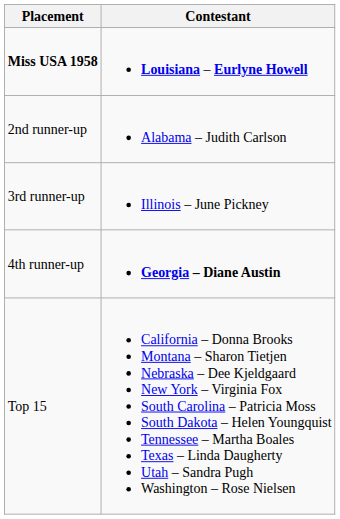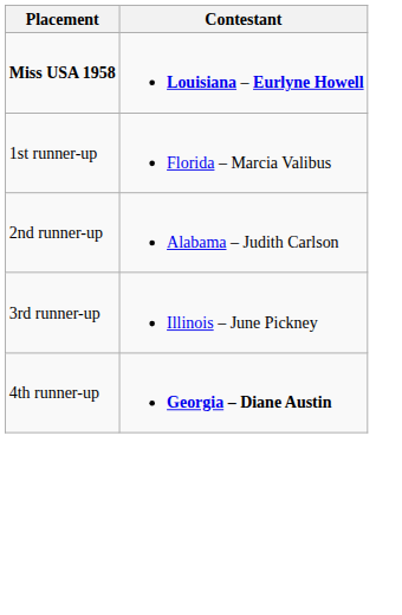 <table class="wikitable sortable" style="font-size: 95%;">
 <tr>
 <th>Placement</th>
 <th>Contestant</th>
 </tr>
 <tr>
 <td><strong>Miss USA 1958</strong></td>
 <td><br><ul><li><strong><a href='#'>Louisiana</a></strong> – <strong><a href='#'>Eurlyne Howell</a></strong></li></ul></td>
+</tr>
+<tr>
+<td>1st runner-up</td>
+<td><br><ul><li><a href='#'>Florida</a> – Marcia Valibus</li></ul></td>
 </tr>
 <tr>
 <td>2nd runner-up</td>
 <td><br><ul><li><a href='#'>Alabama</a> – Judith Carlson</li></ul></td>
 </tr>
 <tr>
 <td>3rd runner-up</td>
 <td><br><ul><li><a href='#'>Illinois</a> – June Pickney</li></ul></td>
 </tr>
 <tr>
 <td>4th runner-up</td>
 <td><strong><br><ul><li><a href='#'>Georgia</a> –  Diane Austin</li></ul></strong></td>
 </tr>
-<tr>
-<td>Top 15</td>
-<td><br><ul><li><a href='#'>California</a> – Donna Brooks</li><li><a href='#'>Montana</a> – Sharon Tietjen</li><li><a href='#'>Nebraska</a> – Dee Kjeldgaard</li><li><a href='#'>New York</a> – Virginia Fox</li><li><a href='#'>South Carolina</a> – Patricia Moss</li><li><a href='#'>South Dakota</a> –  Helen Youngquist</li><li><a href='#'>Tennessee</a> –  Martha Boales</li><li><a href='#'>Texas</a> – Linda Daugherty</li><li><a href='#'>Utah</a> – Sandra Pugh</li><li>Washington – Rose Nielsen</li></ul></td>
-</tr>
 </table>
